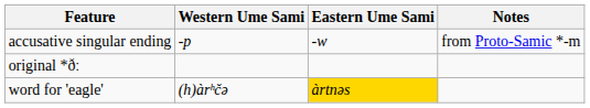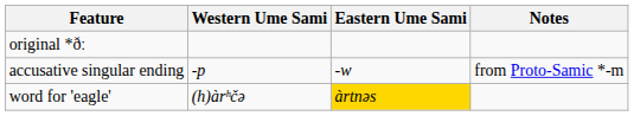 <table class="wikitable">
 <tr>
 <th>Feature</th>
 <th>Western Ume Sami</th>
 <th>Eastern Ume Sami</th>
 <th>Notes</th>
 </tr>
 <tr>
+<td>original *ðː</td>
+<td></td>
+<td></td>
+<td></td>
+</tr>
+<tr>
 <td>accusative singular ending</td>
 <td><em>-p</em></td>
 <td><em>-w</em></td>
 <td>from <a href='#'>Proto-Samic</a> *-m</td>
-</tr>
-<tr>
-<td>original *ðː</td>
-<td></td>
-<td></td>
-<td></td>
 </tr>
 <tr>
 <td>word for 'eagle'</td>
 <td><em>(h)àrʰčə</em></td>
 <td style="background: gold;"><em>àrtnəs</em></td>
 <td></td>
 </tr>
 </table>
